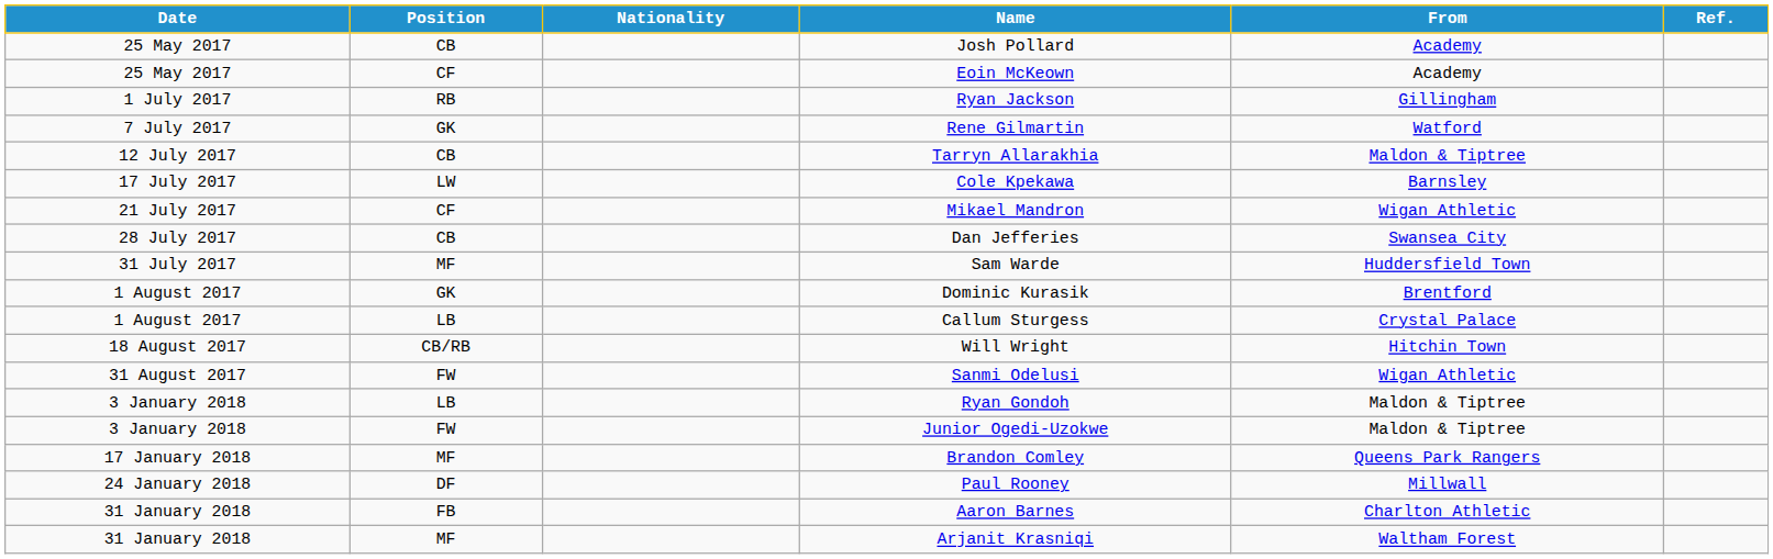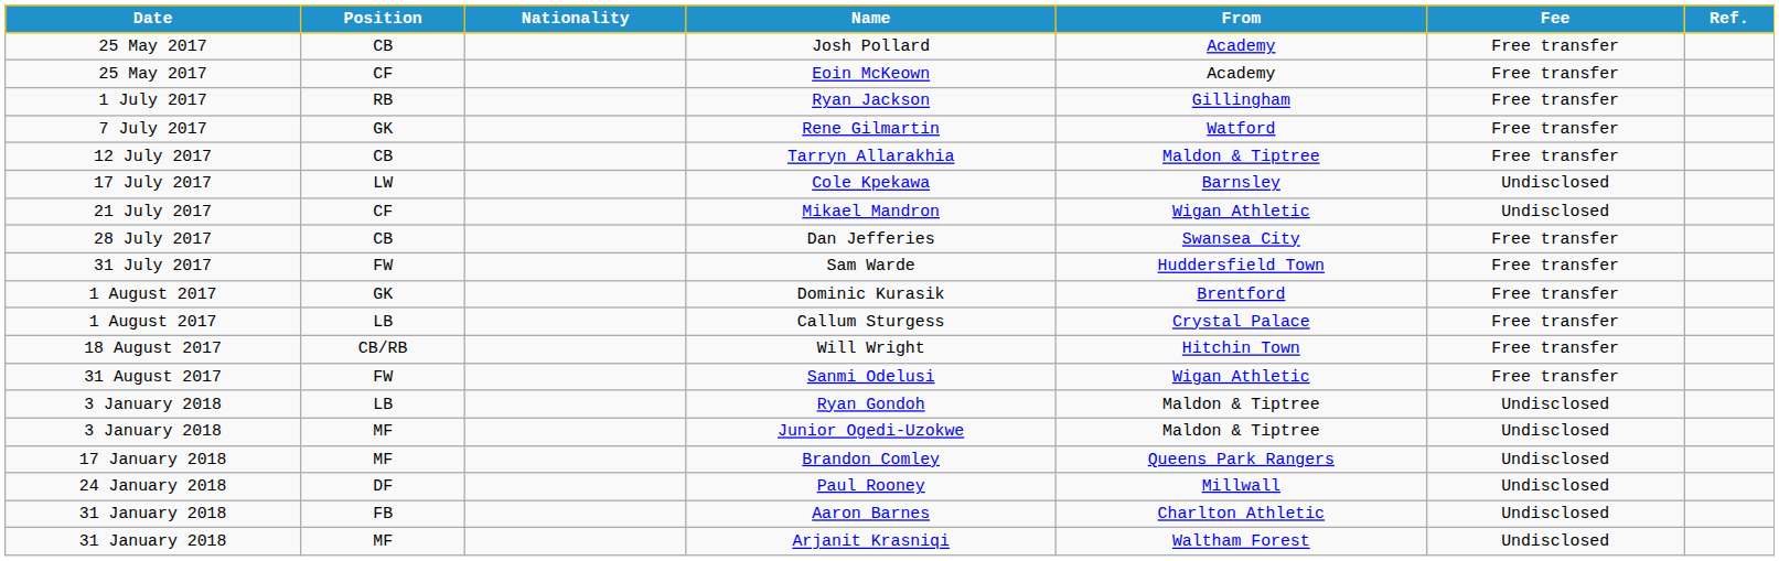 <table class="wikitable" style="text-align:center; font-size:90%; width:100%;">
 <tr>
 <th style="background:#2191CC; color:white; border:1px solid #F7C408; text-align:center;">Date</th>
 <th style="background:#2191CC; color:white; border:1px solid #F7C408; text-align:center;">Position</th>
 <th style="background:#2191CC; color:white; border:1px solid #F7C408; text-align:center;">Nationality</th>
 <th style="background:#2191CC; color:white; border:1px solid #F7C408; text-align:center;">Name</th>
 <th style="background:#2191CC; color:white; border:1px solid #F7C408; text-align:center;">From</th>
+<th style="background:#2191CC; color:white; border:1px solid #F7C408; text-align:center;">Fee</th>
 <th style="background:#2191CC; color:white; border:1px solid #F7C408; text-align:center;">Ref.</th>
 </tr>
 <tr>
 <td>25 May 2017</td>
 <td>CB</td>
 <td></td>
 <td>Josh Pollard</td>
 <td><a href='#'>Academy</a></td>
+<td>Free transfer</td>
 <td></td>
 </tr>
 <tr>
 <td>25 May 2017</td>
 <td>CF</td>
 <td></td>
 <td><a href='#'>Eoin McKeown</a></td>
 <td>Academy</td>
+<td>Free transfer</td>
 <td></td>
 </tr>
 <tr>
 <td>1 July 2017</td>
 <td>RB</td>
 <td></td>
 <td><a href='#'>Ryan Jackson</a></td>
 <td> <a href='#'>Gillingham</a></td>
+<td>Free transfer</td>
 <td></td>
 </tr>
 <tr>
 <td>7 July 2017</td>
 <td>GK</td>
 <td></td>
 <td><a href='#'>Rene Gilmartin</a></td>
 <td> <a href='#'>Watford</a></td>
+<td>Free transfer</td>
 <td></td>
 </tr>
 <tr>
 <td>12 July 2017</td>
 <td>CB</td>
 <td></td>
 <td><a href='#'>Tarryn Allarakhia</a></td>
 <td> <a href='#'>Maldon & Tiptree</a></td>
+<td>Free transfer</td>
 <td></td>
 </tr>
 <tr>
 <td>17 July 2017</td>
 <td>LW</td>
 <td></td>
 <td><a href='#'>Cole Kpekawa</a></td>
 <td> <a href='#'>Barnsley</a></td>
+<td>Undisclosed</td>
 <td></td>
 </tr>
 <tr>
 <td>21 July 2017</td>
 <td>CF</td>
 <td></td>
 <td><a href='#'>Mikael Mandron</a></td>
 <td> <a href='#'>Wigan Athletic</a></td>
+<td>Undisclosed</td>
 <td></td>
 </tr>
 <tr>
 <td>28 July 2017</td>
 <td>CB</td>
 <td></td>
 <td>Dan Jefferies</td>
 <td> <a href='#'>Swansea City</a></td>
+<td>Free transfer</td>
 <td></td>
 </tr>
 <tr>
 <td>31 July 2017</td>
-<td>MF</td>
+<td>FW</td>
 <td></td>
 <td>Sam Warde</td>
 <td> <a href='#'>Huddersfield Town</a></td>
+<td>Free transfer</td>
 <td></td>
 </tr>
 <tr>
 <td>1 August 2017</td>
 <td>GK</td>
 <td></td>
 <td>Dominic Kurasik</td>
 <td> <a href='#'>Brentford</a></td>
+<td>Free transfer</td>
 <td></td>
 </tr>
 <tr>
 <td>1 August 2017</td>
 <td>LB</td>
 <td></td>
 <td>Callum Sturgess</td>
 <td> <a href='#'>Crystal Palace</a></td>
+<td>Free transfer</td>
 <td></td>
 </tr>
 <tr>
 <td>18 August 2017</td>
 <td>CB/RB</td>
 <td></td>
 <td>Will Wright</td>
 <td> <a href='#'>Hitchin Town</a></td>
+<td>Free transfer</td>
 <td></td>
 </tr>
 <tr>
 <td>31 August 2017</td>
 <td>FW</td>
 <td></td>
 <td><a href='#'>Sanmi Odelusi</a></td>
 <td> <a href='#'>Wigan Athletic</a></td>
+<td>Free transfer</td>
 <td></td>
 </tr>
 <tr>
 <td>3 January 2018</td>
 <td>LB</td>
 <td></td>
 <td><a href='#'>Ryan Gondoh</a></td>
 <td> Maldon & Tiptree</td>
+<td>Undisclosed</td>
 <td></td>
 </tr>
 <tr>
 <td>3 January 2018</td>
-<td>FW</td>
+<td>MF</td>
 <td></td>
 <td><a href='#'>Junior Ogedi-Uzokwe</a></td>
 <td> Maldon & Tiptree</td>
+<td>Undisclosed</td>
 <td></td>
 </tr>
 <tr>
 <td>17 January 2018</td>
 <td>MF</td>
 <td></td>
 <td><a href='#'>Brandon Comley</a></td>
 <td> <a href='#'>Queens Park Rangers</a></td>
+<td>Undisclosed</td>
 <td></td>
 </tr>
 <tr>
 <td>24 January 2018</td>
 <td>DF</td>
 <td></td>
 <td><a href='#'>Paul Rooney</a></td>
 <td> <a href='#'>Millwall</a></td>
+<td>Undisclosed</td>
 <td></td>
 </tr>
 <tr>
 <td>31 January 2018</td>
 <td>FB</td>
 <td></td>
 <td><a href='#'>Aaron Barnes</a></td>
 <td> <a href='#'>Charlton Athletic</a></td>
+<td>Undisclosed</td>
 <td></td>
 </tr>
 <tr>
 <td>31 January 2018</td>
 <td>MF</td>
 <td></td>
 <td><a href='#'>Arjanit Krasniqi</a></td>
 <td> <a href='#'>Waltham Forest</a></td>
+<td>Undisclosed</td>
 <td></td>
 </tr>
 </table>
